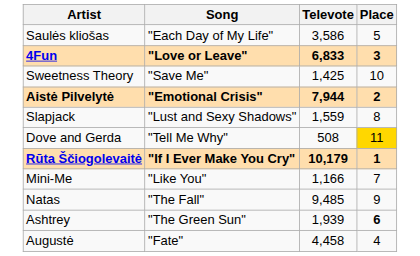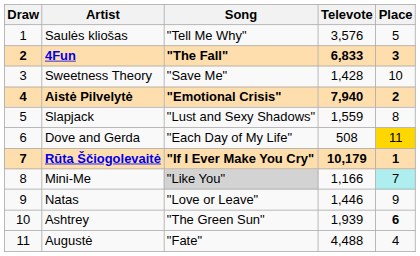 <table class="sortable wikitable" style="margin: 1em auto 1em auto; text-align:center">
 <tr>
+<th>Draw</th>
 <th>Artist</th>
 <th>Song</th>
 <th>Televote</th>
 <th>Place</th>
 </tr>
 <tr>
+<td>1</td>
 <td align="left">Saulės kliošas</td>
-<td align="left">"Each Day of My Life"</td>
-<td>3,586</td>
+<td align="left">"Tell Me Why"</td>
+<td>3,576</td>
 <td>5</td>
 </tr>
 <tr style="font-weight:bold; background:navajowhite;">
+<td>2</td>
 <td align="left"><a href='#'>4Fun</a></td>
-<td align="left">"Love or Leave"</td>
+<td align="left">"The Fall"</td>
 <td>6,833</td>
 <td>3</td>
 </tr>
 <tr>
+<td>3</td>
 <td align="left">Sweetness Theory</td>
 <td align="left">"Save Me"</td>
-<td>1,425</td>
+<td>1,428</td>
 <td>10</td>
 </tr>
 <tr style="font-weight:bold; background:navajowhite;">
+<td>4</td>
 <td align="left">Aistė Pilvelytė</td>
 <td align="left">"Emotional Crisis"</td>
-<td>7,944</td>
+<td>7,940</td>
 <td>2</td>
 </tr>
 <tr>
+<td>5</td>
 <td align="left">Slapjack</td>
 <td align="left">"Lust and Sexy Shadows"</td>
 <td>1,559</td>
 <td>8</td>
 </tr>
 <tr>
+<td>6</td>
 <td align="left">Dove and Gerda</td>
-<td align="left">"Tell Me Why"</td>
+<td align="left">"Each Day of My Life"</td>
 <td>508</td>
 <td style="background: gold;">11</td>
 </tr>
 <tr style="font-weight:bold; background:navajowhite;">
+<td>7</td>
 <td align="left"><a href='#'>Rūta Ščiogolevaitė</a></td>
 <td align="left">"If I Ever Make You Cry"</td>
 <td>10,179</td>
 <td>1</td>
 </tr>
 <tr>
+<td>8</td>
 <td align="left">Mini-Me</td>
-<td align="left">"Like You"</td>
+<td align="left" style="background: lightgrey;">"Like You"</td>
 <td>1,166</td>
-<td>7</td>
+<td style="background: paleturquoise;">7</td>
 </tr>
 <tr>
+<td>9</td>
 <td align="left">Natas</td>
-<td align="left">"The Fall"</td>
-<td>9,485</td>
+<td align="left">"Love or Leave"</td>
+<td>1,446</td>
 <td>9</td>
 </tr>
 <tr>
+<td>10</td>
 <td align="left">Ashtrey</td>
 <td align="left">"The Green Sun"</td>
 <td>1,939</td>
 <td><strong>6</strong></td>
 </tr>
 <tr>
+<td>11</td>
 <td align="left">Augustė</td>
 <td align="left">"Fate"</td>
-<td>4,458</td>
+<td>4,488</td>
 <td>4</td>
 </tr>
 </table>
